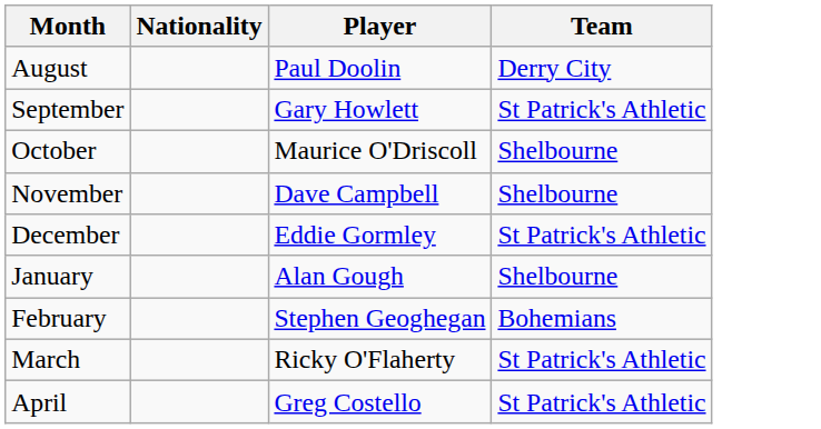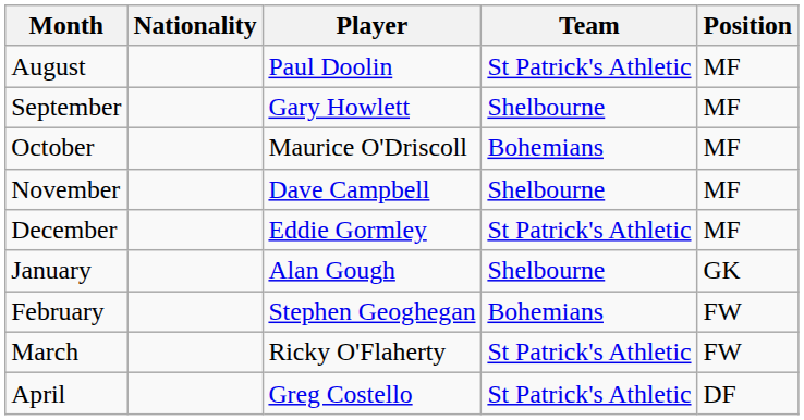 <table class="wikitable sortable">
 <tr>
 <th>Month</th>
 <th>Nationality</th>
 <th>Player</th>
 <th>Team</th>
+<th>Position</th>
 </tr>
 <tr>
 <td>August</td>
 <td></td>
 <td><a href='#'>Paul Doolin</a></td>
-<td><a href='#'>Derry City</a></td>
+<td><a href='#'>St Patrick's Athletic</a></td>
+<td>MF</td>
 </tr>
 <tr>
 <td>September</td>
 <td></td>
 <td><a href='#'>Gary Howlett</a></td>
-<td><a href='#'>St Patrick's Athletic</a></td>
+<td><a href='#'>Shelbourne</a></td>
+<td>MF</td>
 </tr>
 <tr>
 <td>October</td>
 <td></td>
 <td>Maurice O'Driscoll</td>
-<td><a href='#'>Shelbourne</a></td>
+<td><a href='#'>Bohemians</a></td>
+<td>MF</td>
 </tr>
 <tr>
 <td>November</td>
 <td></td>
 <td><a href='#'>Dave Campbell</a></td>
 <td><a href='#'>Shelbourne</a></td>
+<td>MF</td>
 </tr>
 <tr>
 <td>December</td>
 <td></td>
 <td><a href='#'>Eddie Gormley</a></td>
 <td><a href='#'>St Patrick's Athletic</a></td>
+<td>MF</td>
 </tr>
 <tr>
 <td>January</td>
 <td></td>
 <td><a href='#'>Alan Gough</a></td>
 <td><a href='#'>Shelbourne</a></td>
+<td>GK</td>
 </tr>
 <tr>
 <td>February</td>
 <td></td>
 <td><a href='#'>Stephen Geoghegan</a></td>
 <td><a href='#'>Bohemians</a></td>
+<td>FW</td>
 </tr>
 <tr>
 <td>March</td>
 <td></td>
 <td>Ricky O'Flaherty</td>
 <td><a href='#'>St Patrick's Athletic</a></td>
+<td>FW</td>
 </tr>
 <tr>
 <td>April</td>
 <td></td>
 <td><a href='#'>Greg Costello</a></td>
 <td><a href='#'>St Patrick's Athletic</a></td>
+<td>DF</td>
 </tr>
 </table>
